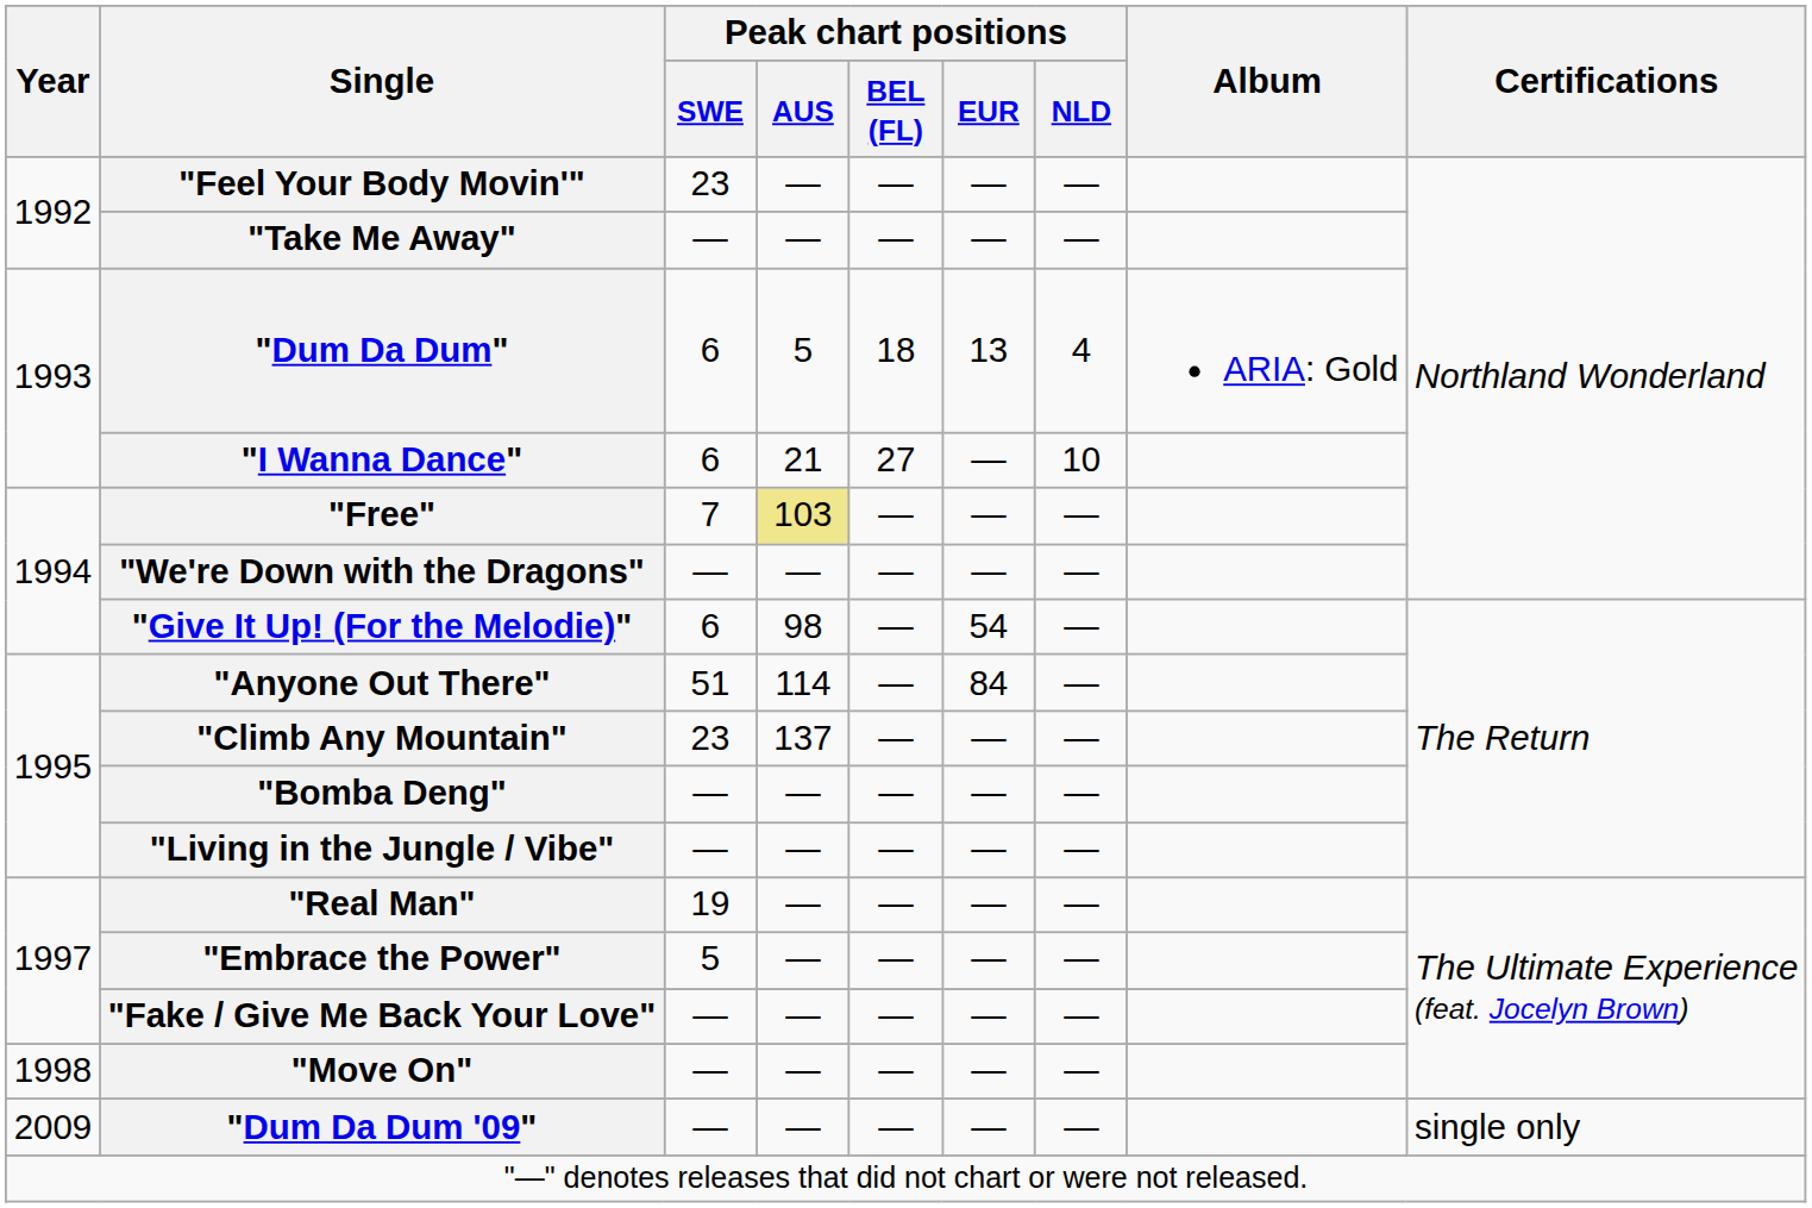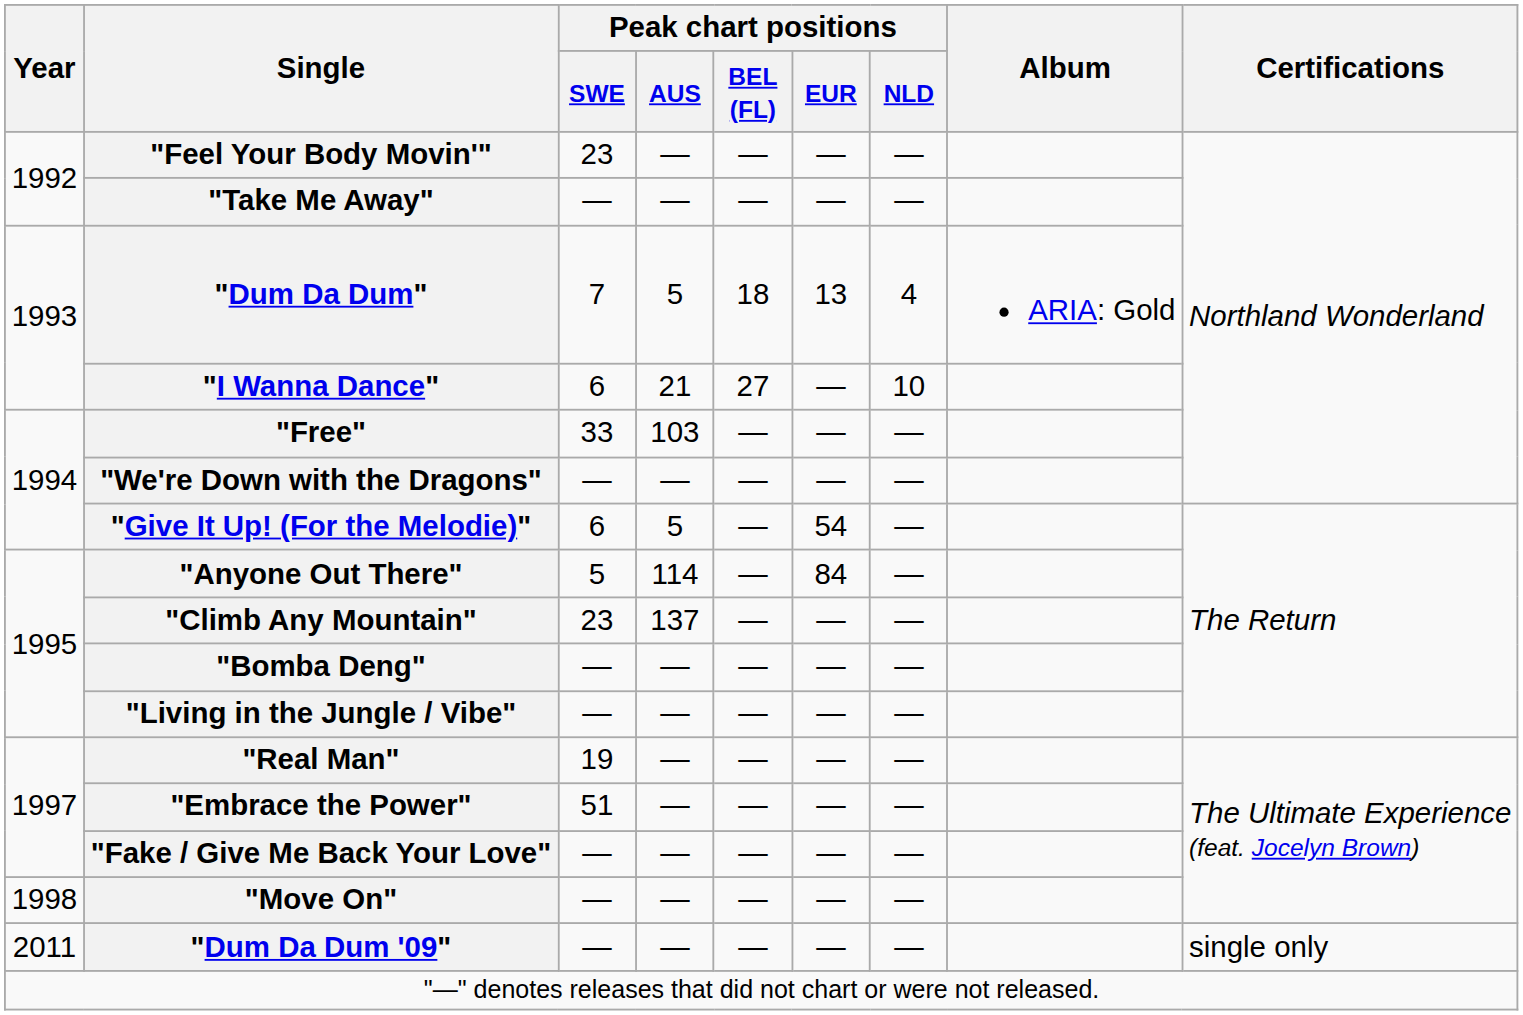 <table class="wikitable plainrowheaders" style="text-align:center;">
 <tr>
 <th rowspan="2">Year</th>
 <th rowspan="2">Single</th>
 <th colspan="5">Peak chart positions</th>
 <th rowspan="2">Album</th>
 <th rowspan="2">Certifications</th>
 </tr>
 <tr>
 <th width="35"><small><a href='#'>SWE</a></small><br></th>
 <th width="35"><small><a href='#'>AUS</a></small><br></th>
 <th width="35"><small><a href='#'>BEL<br>(FL)</a></small><br></th>
 <th width="35"><small><a href='#'>EUR</a></small><br></th>
 <th width="35"><small><a href='#'>NLD</a></small><br></th>
 </tr>
 <tr>
 <td rowspan="2">1992</td>
 <th scope="row">"Feel Your Body Movin'"</th>
 <td>23</td>
 <td>—</td>
 <td>—</td>
 <td>—</td>
 <td>—</td>
 <td></td>
 <td align="left" rowspan="6"><em>Northland Wonderland</em></td>
 </tr>
 <tr>
 <th scope="row">"Take Me Away"</th>
 <td>—</td>
 <td>—</td>
 <td>—</td>
 <td>—</td>
 <td>—</td>
 <td></td>
 </tr>
 <tr>
 <td rowspan="2">1993</td>
 <th scope="row">"<a href='#'>Dum Da Dum</a>"</th>
-<td>6</td>
+<td>7</td>
 <td>5</td>
 <td>18</td>
 <td>13</td>
 <td>4</td>
 <td><br><ul><li><a href='#'>ARIA</a>: Gold</li></ul></td>
 </tr>
 <tr>
 <th scope="row">"<a href='#'>I Wanna Dance</a>"</th>
 <td>6</td>
 <td>21</td>
 <td>27</td>
 <td>—</td>
 <td>10</td>
 <td></td>
 </tr>
 <tr>
 <td rowspan="3">1994</td>
 <th scope="row">"Free"</th>
-<td>7</td>
-<td style="background: khaki;">103</td>
+<td>33</td>
+<td>103</td>
 <td>—</td>
 <td>—</td>
 <td>—</td>
 <td></td>
 </tr>
 <tr>
 <th scope="row">"We're Down with the Dragons"</th>
 <td>—</td>
 <td>—</td>
 <td>—</td>
 <td>—</td>
 <td>—</td>
 <td></td>
 </tr>
 <tr>
 <th scope="row">"<a href='#'>Give It Up! (For the Melodie)</a>"</th>
 <td>6</td>
-<td>98</td>
+<td>5</td>
 <td>—</td>
 <td>54</td>
 <td>—</td>
 <td></td>
 <td align="left" rowspan="5"><em>The Return</em></td>
 </tr>
 <tr>
 <td rowspan="4">1995</td>
 <th scope="row">"Anyone Out There"</th>
-<td>51</td>
+<td>5</td>
 <td>114</td>
 <td>—</td>
 <td>84</td>
 <td>—</td>
 <td></td>
 </tr>
 <tr>
 <th scope="row">"Climb Any Mountain"</th>
 <td>23</td>
 <td>137</td>
 <td>—</td>
 <td>—</td>
 <td>—</td>
 <td></td>
 </tr>
 <tr>
 <th scope="row">"Bomba Deng"</th>
 <td>—</td>
 <td>—</td>
 <td>—</td>
 <td>—</td>
 <td>—</td>
 <td></td>
 </tr>
 <tr>
 <th scope="row">"Living in the Jungle / Vibe"</th>
 <td>—</td>
 <td>—</td>
 <td>—</td>
 <td>—</td>
 <td>—</td>
 <td></td>
 </tr>
 <tr>
 <td rowspan="3">1997</td>
 <th scope="row">"Real Man"</th>
 <td>19</td>
 <td>—</td>
 <td>—</td>
 <td>—</td>
 <td>—</td>
 <td></td>
 <td align="left" rowspan="4"><em>The Ultimate Experience</em><br><em><small>(feat. <a href='#'>Jocelyn Brown</a>)</small></em></td>
 </tr>
 <tr>
 <th scope="row">"Embrace the Power"</th>
-<td>5</td>
+<td>51</td>
 <td>—</td>
 <td>—</td>
 <td>—</td>
 <td>—</td>
 <td></td>
 </tr>
 <tr>
 <th scope="row">"Fake / Give Me Back Your Love"</th>
 <td>—</td>
 <td>—</td>
 <td>—</td>
 <td>—</td>
 <td>—</td>
 <td></td>
 </tr>
 <tr>
 <td>1998</td>
 <th scope="row">"Move On"</th>
 <td>—</td>
 <td>—</td>
 <td>—</td>
 <td>—</td>
 <td>—</td>
 <td></td>
 </tr>
 <tr>
-<td>2009</td>
+<td>2011</td>
 <th scope="row">"<a href='#'>Dum Da Dum '09</a>"</th>
 <td>—</td>
 <td>—</td>
 <td>—</td>
 <td>—</td>
 <td>—</td>
 <td></td>
 <td align="left">single only</td>
 </tr>
 <tr>
 <td align="center" colspan="13" style="font-size:85%">"—" denotes releases that did not chart or were not released.</td>
 </tr>
 </table>
